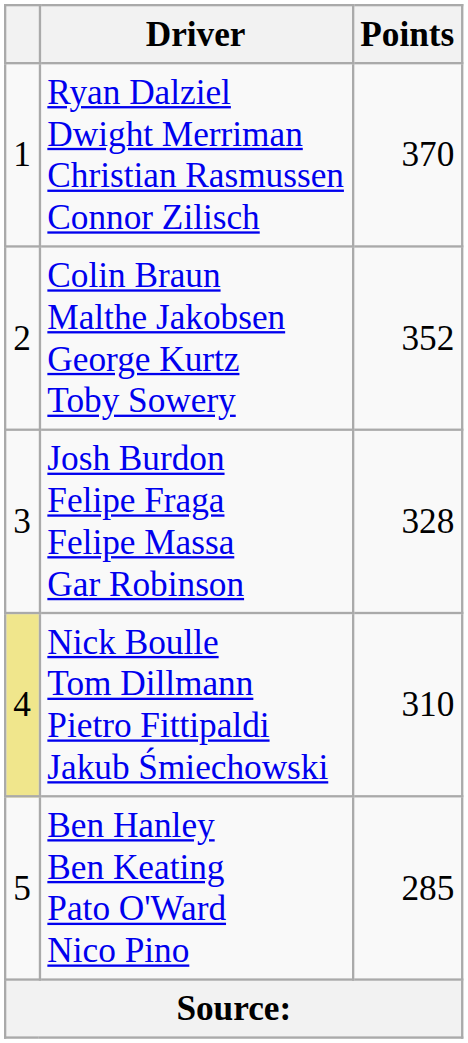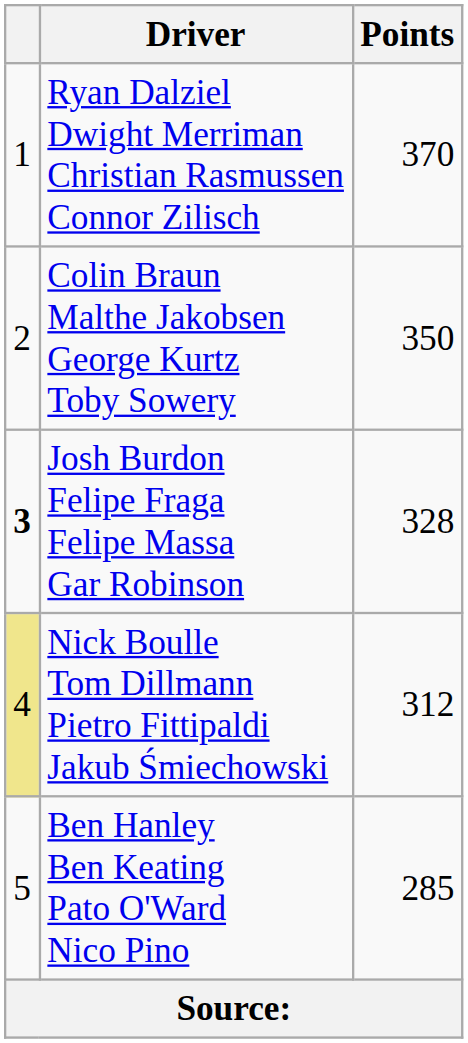 <table class="wikitable" style="font-size: 95%;">
 <tr>
 <th scope="col"></th>
 <th scope="col">Driver</th>
 <th scope="col">Points</th>
 </tr>
 <tr>
 <td align=center>1</td>
 <td> <a href='#'>Ryan Dalziel</a><br> <a href='#'>Dwight Merriman</a><br> <a href='#'>Christian Rasmussen</a><br> <a href='#'>Connor Zilisch</a></td>
 <td align=right>370</td>
 </tr>
 <tr>
 <td align=center>2</td>
 <td> <a href='#'>Colin Braun</a><br> <a href='#'>Malthe Jakobsen</a><br> <a href='#'>George Kurtz</a><br> <a href='#'>Toby Sowery</a></td>
-<td align=right>352</td>
+<td align=right>350</td>
 </tr>
 <tr>
-<td align=center>3</td>
+<td align=center><strong>3</strong></td>
 <td> <a href='#'>Josh Burdon</a><br> <a href='#'>Felipe Fraga</a><br> <a href='#'>Felipe Massa</a><br> <a href='#'>Gar Robinson</a></td>
 <td align=right>328</td>
 </tr>
 <tr>
 <td align=center style="background: khaki;">4</td>
 <td> <a href='#'>Nick Boulle</a><br> <a href='#'>Tom Dillmann</a><br> <a href='#'>Pietro Fittipaldi</a><br> <a href='#'>Jakub Śmiechowski</a></td>
-<td align=right>310</td>
+<td align=right>312</td>
 </tr>
 <tr>
 <td align=center>5</td>
 <td> <a href='#'>Ben Hanley</a><br> <a href='#'>Ben Keating</a><br> <a href='#'>Pato O'Ward</a><br> <a href='#'>Nico Pino</a></td>
 <td align=right>285</td>
 </tr>
 <tr>
 <th colspan=5>Source:</th>
 </tr>
 </table>
